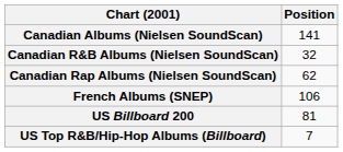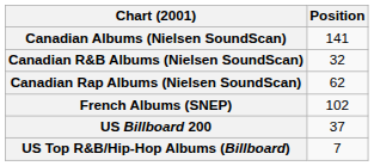 <table class="wikitable sortable plainrowheaders" style="text-align:center">
 <tr>
 <th scope="col">Chart (2001)</th>
 <th scope="col">Position</th>
 </tr>
 <tr>
 <th scope="row">Canadian Albums (Nielsen SoundScan)</th>
 <td>141</td>
 </tr>
 <tr>
 <th scope="row">Canadian R&B Albums (Nielsen SoundScan)</th>
 <td>32</td>
 </tr>
 <tr>
 <th scope="row">Canadian Rap Albums (Nielsen SoundScan)</th>
 <td>62</td>
 </tr>
 <tr>
 <th scope="row">French Albums (SNEP)</th>
-<td style="text-align:center;">106</td>
+<td style="text-align:center;">102</td>
 </tr>
 <tr>
 <th scope="row">US <em>Billboard</em> 200</th>
-<td style="text-align:center;">81</td>
+<td style="text-align:center;">37</td>
 </tr>
 <tr>
 <th scope="row">US Top R&B/Hip-Hop Albums (<em>Billboard</em>)</th>
 <td style="text-align:center;">7</td>
 </tr>
 </table>
